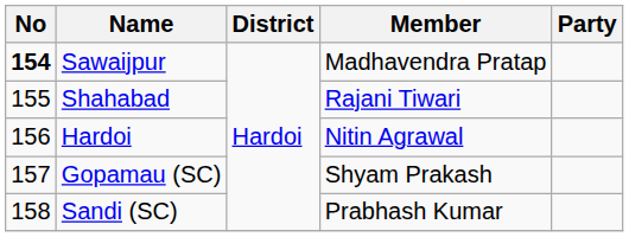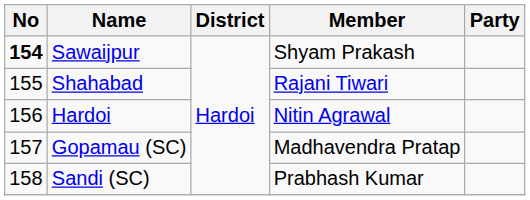 <table class="wikitable sortable">
 <tr>
 <th>No</th>
 <th>Name</th>
 <th>District</th>
 <th>Member</th>
 <th colspan="2">Party</th>
 </tr>
 <tr>
 <td><strong>154</strong></td>
 <td><a href='#'>Sawaijpur</a></td>
 <td rowspan="5"><a href='#'>Hardoi</a></td>
-<td>Madhavendra Pratap</td>
+<td>Shyam Prakash</td>
 <td></td>
 </tr>
 <tr>
 <td>155</td>
 <td><a href='#'>Shahabad</a></td>
 <td><a href='#'>Rajani Tiwari</a></td>
 <td></td>
 </tr>
 <tr>
 <td>156</td>
 <td><a href='#'>Hardoi</a></td>
 <td><a href='#'>Nitin Agrawal</a></td>
 <td></td>
 </tr>
 <tr>
 <td>157</td>
 <td><a href='#'>Gopamau</a> (SC)</td>
-<td>Shyam Prakash</td>
+<td>Madhavendra Pratap</td>
 <td></td>
 </tr>
 <tr>
 <td>158</td>
 <td><a href='#'>Sandi</a> (SC)</td>
 <td>Prabhash Kumar</td>
 <td></td>
 </tr>
 <tr>
 </tr>
 </table>
